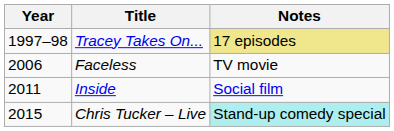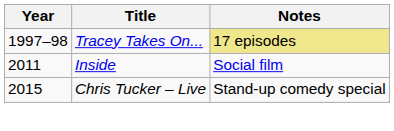 <table class="wikitable plainrowheaders">
 <tr>
 <th>Year</th>
 <th>Title</th>
 <th>Notes</th>
 </tr>
 <tr>
 <td>1997–98</td>
 <td><em><a href='#'>Tracey Takes On...</a></em></td>
 <td style="background: khaki;">17 episodes</td>
 </tr>
 <tr>
-<td>2006</td>
-<td><em>Faceless</em></td>
-<td>TV movie</td>
-</tr>
-<tr>
 <td>2011</td>
 <td><em><a href='#'>Inside</a></em></td>
 <td><a href='#'>Social film</a></td>
 </tr>
 <tr>
 <td>2015</td>
 <td><em>Chris Tucker – Live</em></td>
-<td style="background: paleturquoise;">Stand-up comedy special</td>
+<td>Stand-up comedy special</td>
 </tr>
 </table>
